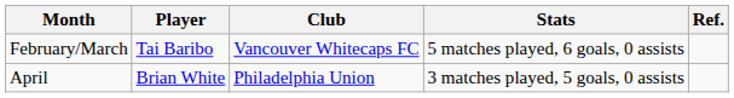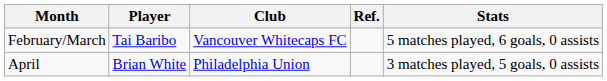 <table class="wikitable">
 <tr>
 <th>Month</th>
 <th>Player</th>
 <th>Club</th>
+<th>Ref.</th>
 <th>Stats</th>
-<th>Ref.</th>
 </tr>
 <tr>
 <td>February/March</td>
 <td> <a href='#'>Tai Baribo</a></td>
 <td><a href='#'>Vancouver Whitecaps FC</a></td>
+<td></td>
 <td>5 matches played, 6 goals, 0 assists</td>
-<td></td>
 </tr>
 <tr>
 <td>April</td>
 <td> <a href='#'>Brian White</a></td>
 <td><a href='#'>Philadelphia Union</a></td>
+<td></td>
 <td>3 matches played, 5 goals, 0 assists</td>
-<td></td>
 </tr>
 </table>
